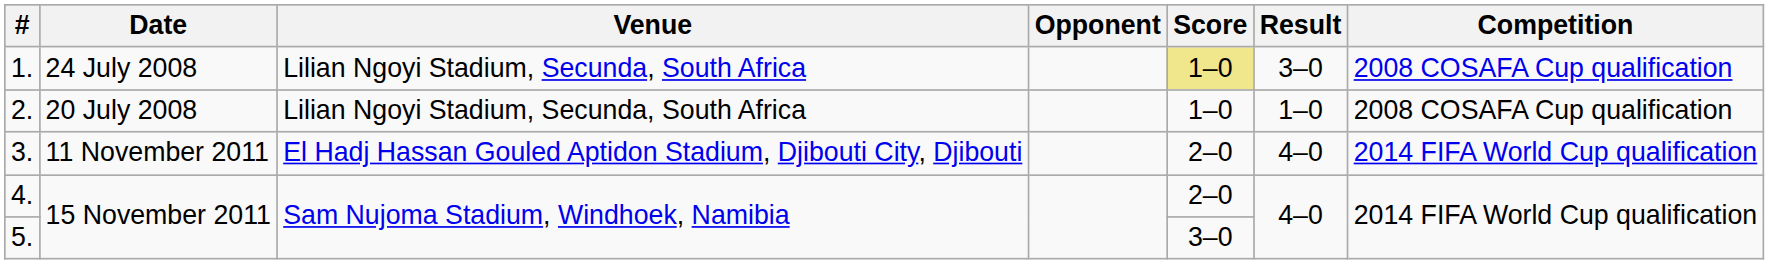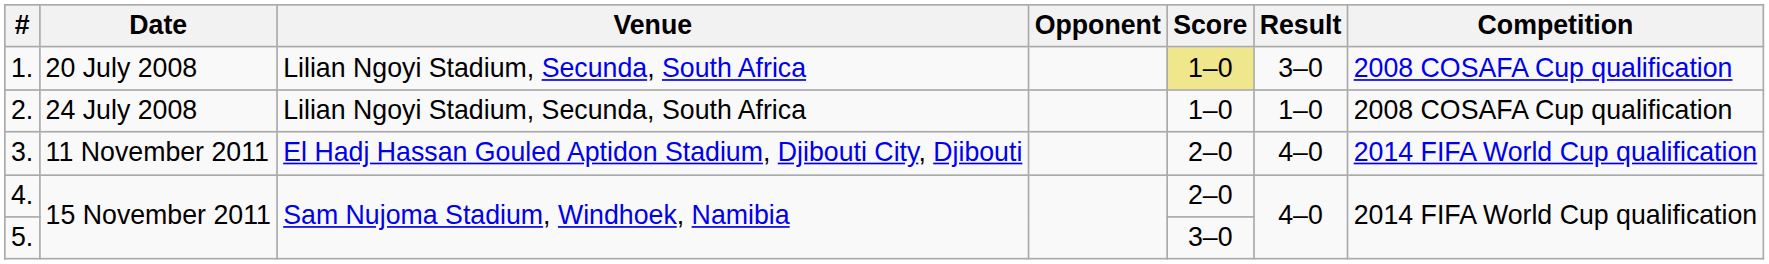 <table class="wikitable">
 <tr>
 <th>#</th>
 <th>Date</th>
 <th>Venue</th>
 <th>Opponent</th>
 <th>Score</th>
 <th>Result</th>
 <th>Competition</th>
 </tr>
 <tr>
 <td>1.</td>
-<td>24 July 2008</td>
+<td>20 July 2008</td>
 <td>Lilian Ngoyi Stadium, <a href='#'>Secunda</a>, <a href='#'>South Africa</a></td>
 <td></td>
 <td align=center style="background: khaki;">1–0</td>
 <td align=center>3–0</td>
 <td><a href='#'>2008 COSAFA Cup qualification</a></td>
 </tr>
 <tr>
 <td>2.</td>
-<td>20 July 2008</td>
+<td>24 July 2008</td>
 <td>Lilian Ngoyi Stadium, Secunda, South Africa</td>
 <td></td>
 <td align=center>1–0</td>
 <td align=center>1–0</td>
 <td>2008 COSAFA Cup qualification</td>
 </tr>
 <tr>
 <td>3.</td>
 <td>11 November 2011</td>
 <td><a href='#'>El Hadj Hassan Gouled Aptidon Stadium</a>, <a href='#'>Djibouti City</a>, <a href='#'>Djibouti</a></td>
 <td></td>
 <td align=center>2–0</td>
 <td align=center>4–0</td>
 <td><a href='#'>2014 FIFA World Cup qualification</a></td>
 </tr>
 <tr>
 <td>4.</td>
 <td rowspan=2>15 November 2011</td>
 <td rowspan=2><a href='#'>Sam Nujoma Stadium</a>, <a href='#'>Windhoek</a>, <a href='#'>Namibia</a></td>
 <td rowspan=2></td>
 <td align=center>2–0</td>
 <td rowspan=2  align=center>4–0</td>
 <td rowspan=2>2014 FIFA World Cup qualification</td>
 </tr>
 <tr>
 <td>5.</td>
 <td align=center>3–0</td>
 </tr>
 </table>
